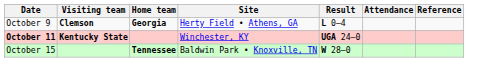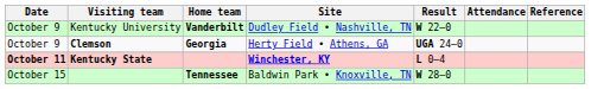 <table class="wikitable" style="font-size:95%;">
 <tr>
 <th>Date</th>
 <th>Visiting team</th>
 <th>Home team</th>
 <th>Site</th>
 <th>Result</th>
 <th>Attendance</th>
 <th class="unsortable">Reference</th>
 </tr>
+<tr bgcolor=ccffcc>
+<td>October 9</td>
+<td>Kentucky University</td>
+<td><strong>Vanderbilt</strong></td>
+<td><a href='#'>Dudley Field</a> • <a href='#'>Nashville, TN</a></td>
+<td><strong>W</strong> 22–0</td>
+<td></td>
+<td></td>
+</tr>
 <tr bgcolor=>
 <td>October 9</td>
 <td><strong>Clemson</strong></td>
 <td><strong>Georgia</strong></td>
 <td><a href='#'>Herty Field</a> • <a href='#'>Athens, GA</a></td>
-<td><strong>L</strong> 0–4</td>
+<td><strong>UGA</strong> 24–0</td>
 <td></td>
 <td></td>
 </tr>
 <tr bgcolor=ffcccc>
 <td><strong>October 11</strong></td>
 <td><strong>Kentucky State</strong></td>
 <td></td>
-<td><a href='#'>Winchester, KY</a></td>
-<td><strong>UGA</strong> 24–0</td>
+<td><strong><a href='#'>Winchester, KY</a></strong></td>
+<td><strong>L</strong> 0–4</td>
 <td></td>
 <td></td>
 </tr>
 <tr bgcolor=ccffcc>
 <td>October 15</td>
 <td></td>
 <td><strong>Tennessee</strong></td>
 <td>Baldwin Park • <a href='#'>Knoxville, TN</a></td>
 <td><strong>W</strong> 28–0</td>
 <td></td>
 <td></td>
 </tr>
 </table>
